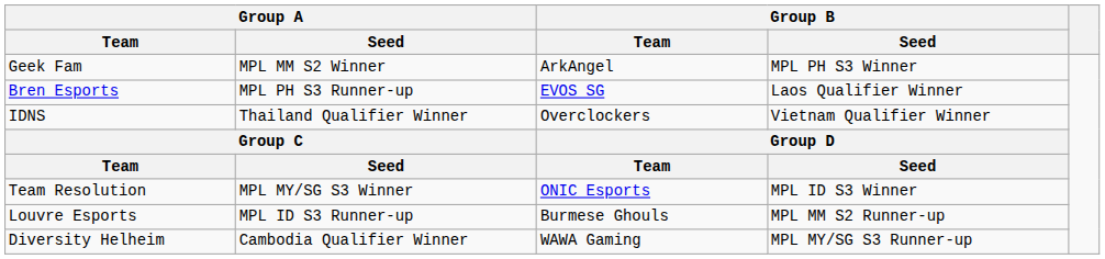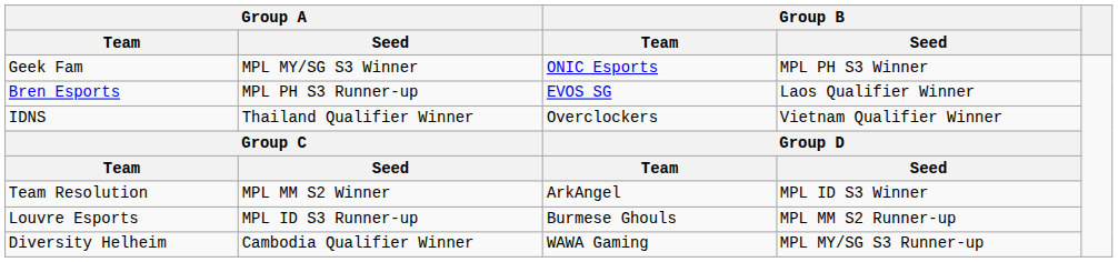 <table class="wikitable">
 <tr>
 <th colspan="2">Group A</th>
 <th colspan="2">Group B</th>
 <th rowspan="2" width=20></th>
 </tr>
 <tr>
 <th width=190>Team</th>
 <th width=250>Seed</th>
 <th width=190>Team</th>
 <th width=250>Seed</th>
 </tr>
 <tr>
 <td> Geek Fam</td>
-<td>MPL MM S2 Winner</td>
-<td> ArkAngel</td>
+<td>MPL MY/SG S3 Winner</td>
+<td> <a href='#'>ONIC Esports</a></td>
 <td>MPL PH S3 Winner</td>
 <td rowspan="8" align=center></td>
 </tr>
 <tr>
 <td> <a href='#'>Bren Esports</a></td>
 <td>MPL PH S3 Runner-up</td>
 <td> <a href='#'>EVOS SG</a></td>
 <td>Laos Qualifier Winner</td>
 </tr>
 <tr>
 <td> IDNS</td>
 <td>Thailand Qualifier Winner</td>
 <td> Overclockers</td>
 <td>Vietnam Qualifier Winner</td>
 </tr>
 <tr>
 <th colspan="2">Group C</th>
 <th colspan="2">Group D</th>
 </tr>
 <tr>
 <th width=190>Team</th>
 <th width=250>Seed</th>
 <th width=190>Team</th>
 <th width=250>Seed</th>
 </tr>
 <tr>
 <td> Team Resolution</td>
-<td>MPL MY/SG S3 Winner</td>
-<td> <a href='#'>ONIC Esports</a></td>
+<td>MPL MM S2 Winner</td>
+<td> ArkAngel</td>
 <td>MPL ID S3 Winner</td>
 </tr>
 <tr>
 <td> Louvre Esports</td>
 <td>MPL ID S3 Runner-up</td>
 <td> Burmese Ghouls</td>
 <td>MPL MM S2 Runner-up</td>
 </tr>
 <tr>
 <td> Diversity Helheim</td>
 <td>Cambodia Qualifier Winner</td>
 <td> WAWA Gaming</td>
 <td>MPL MY/SG S3 Runner-up</td>
 </tr>
 </table>
